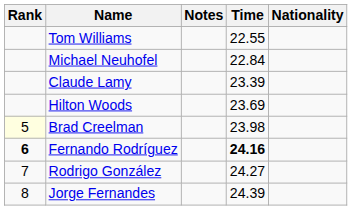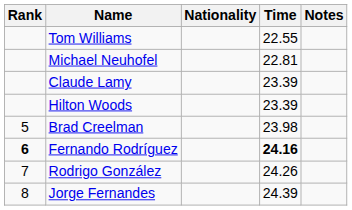 <table class="wikitable sortable" style="text-align:center">
 <tr>
 <th>Rank</th>
 <th>Name</th>
+<th>Nationality</th>
+<th>Time</th>
 <th>Notes</th>
-<th>Time</th>
-<th>Nationality</th>
 </tr>
 <tr>
 <td></td>
 <td align=left><a href='#'>Tom Williams</a></td>
+<td align=left></td>
+<td>22.55</td>
 <td></td>
-<td>22.55</td>
-<td align=left></td>
 </tr>
 <tr>
 <td></td>
 <td align=left><a href='#'>Michael Neuhofel</a></td>
+<td align=left></td>
+<td>22.81</td>
 <td></td>
-<td>22.84</td>
-<td align=left></td>
 </tr>
 <tr>
 <td></td>
 <td align=left><a href='#'>Claude Lamy</a></td>
+<td align=left></td>
+<td>23.39</td>
 <td></td>
-<td>23.39</td>
-<td align=left></td>
 </tr>
 <tr>
 <td></td>
 <td align=left><a href='#'>Hilton Woods</a></td>
+<td align=left></td>
+<td>23.39</td>
 <td></td>
-<td>23.69</td>
-<td align=left></td>
 </tr>
 <tr>
-<td style="background: lightyellow;">5</td>
+<td>5</td>
 <td align=left><a href='#'>Brad Creelman</a></td>
+<td align=left></td>
+<td>23.98</td>
 <td></td>
-<td>23.98</td>
-<td align=left></td>
 </tr>
 <tr>
 <td><strong>6</strong></td>
 <td align=left><a href='#'>Fernando Rodríguez</a></td>
+<td align=left></td>
+<td><strong>24.16</strong></td>
 <td></td>
-<td><strong>24.16</strong></td>
-<td align=left></td>
 </tr>
 <tr>
 <td>7</td>
 <td align=left><a href='#'>Rodrigo González</a></td>
+<td align=left></td>
+<td>24.26</td>
 <td></td>
-<td>24.27</td>
-<td align=left></td>
 </tr>
 <tr>
 <td>8</td>
 <td align=left><a href='#'>Jorge Fernandes</a></td>
+<td align=left></td>
+<td>24.39</td>
 <td></td>
-<td>24.39</td>
-<td align=left></td>
 </tr>
 </table>
